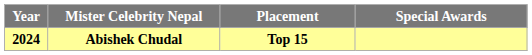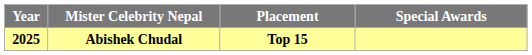 <table class="wikitable sortable" style="font-size: 95%; text-align:center">
 <tr>
 <th width="40" style="background-color:#787878;color:#FFFFFF;">Year</th>
 <th width="180" style="background-color:#787878;color:#FFFFFF;">Mister Celebrity Nepal</th>
 <th width="140" style="background-color:#787878;color:#FFFFFF;">Placement</th>
 <th width="180" style="background-color:#787878;color:#FFFFFF;">Special Awards</th>
 </tr>
 <tr style="background-color:#FFFF99; font-weight: bold">
-<td>2024</td>
+<td>2025</td>
 <td>Abishek Chudal</td>
 <td>Top 15</td>
 <td></td>
 </tr>
 </table>
